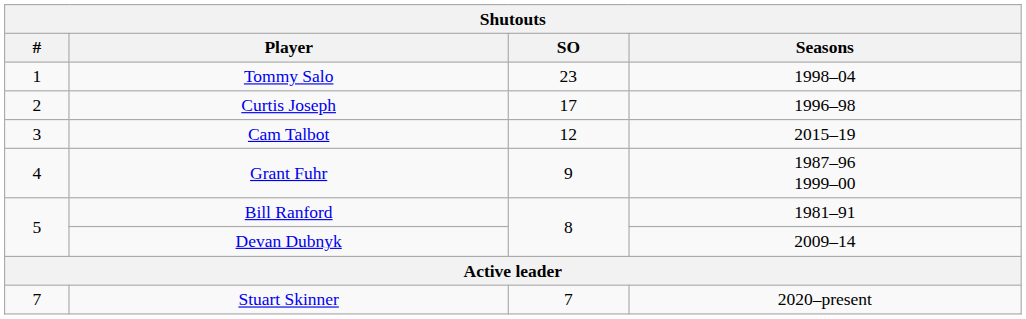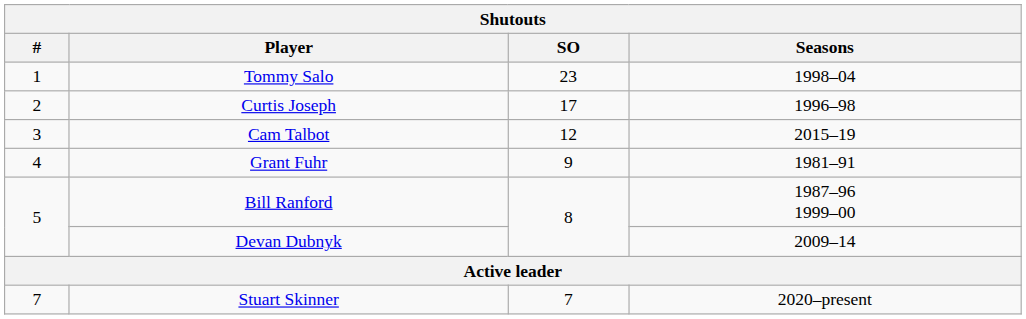 <table class="wikitable" style="text-align: center; font-size: 95%" width="70%">
 <tr>
 <th colspan="4">Shutouts</th>
 </tr>
 <tr>
 <th>#</th>
 <th>Player</th>
 <th>SO</th>
 <th>Seasons</th>
 </tr>
 <tr>
 <td>1</td>
 <td><a href='#'>Tommy Salo</a></td>
 <td>23</td>
 <td>1998–04</td>
 </tr>
 <tr>
 <td>2</td>
 <td><a href='#'>Curtis Joseph</a></td>
 <td>17</td>
 <td>1996–98</td>
 </tr>
 <tr>
 <td>3</td>
 <td><a href='#'>Cam Talbot</a></td>
 <td>12</td>
 <td>2015–19</td>
 </tr>
 <tr>
 <td>4</td>
 <td><a href='#'>Grant Fuhr</a></td>
 <td>9</td>
-<td>1987–96<br>1999–00</td>
+<td>1981–91</td>
 </tr>
 <tr>
 <td rowspan="2">5</td>
 <td><a href='#'>Bill Ranford</a></td>
 <td rowspan="2">8</td>
-<td>1981–91</td>
+<td>1987–96<br>1999–00</td>
 </tr>
 <tr>
 <td><a href='#'>Devan Dubnyk</a></td>
 <td>2009–14</td>
 </tr>
 <tr>
 <th colspan="4">Active leader</th>
 </tr>
 <tr>
 <td>7</td>
 <td><a href='#'>Stuart Skinner</a></td>
 <td>7</td>
 <td>2020–present</td>
 </tr>
 </table>
